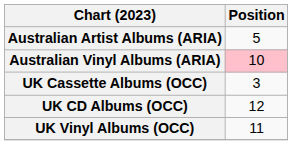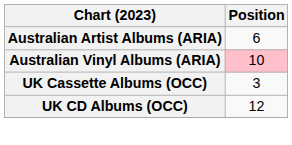 <table class="wikitable sortable plainrowheaders" style="text-align:center">
 <tr>
 <th scope="col">Chart (2023)</th>
 <th scope="col">Position</th>
 </tr>
 <tr>
 <th scope="row">Australian Artist Albums (ARIA)</th>
-<td>5</td>
+<td>6</td>
 </tr>
 <tr>
 <th scope="row">Australian Vinyl Albums (ARIA)</th>
 <td style="background: pink;">10</td>
 </tr>
 <tr>
 <th scope="row">UK Cassette Albums (OCC)</th>
 <td>3</td>
 </tr>
 <tr>
 <th scope="row">UK CD Albums (OCC)</th>
 <td>12</td>
 </tr>
 <tr>
-<th scope="row">UK Vinyl Albums (OCC)</th>
-<td>11</td>
-</tr>
-<tr>
 </tr>
 </table>
